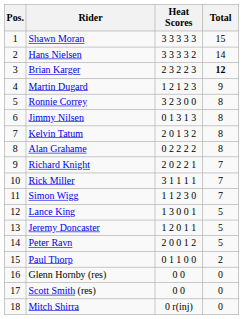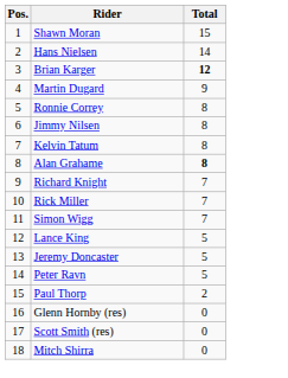 <table class=wikitable>
 <tr>
 <th width=25px>Pos.</th>
 <th width=200px>Rider</th>
-<th width=70px>Heat Scores</th>
 <th width=50px>Total</th>
 </tr>
 <tr align=center >
 <td>1</td>
 <td align=left> <a href='#'>Shawn Moran</a></td>
-<td>3	3	3	3	3</td>
 <td>15</td>
 </tr>
 <tr align=center>
 <td>2</td>
 <td align=left> <a href='#'>Hans Nielsen</a></td>
-<td>3	3	3	3	2</td>
 <td>14</td>
 </tr>
 <tr align=center>
 <td>3</td>
 <td align=left> <a href='#'>Brian Karger</a></td>
-<td>2	3	2	2	3</td>
 <td><strong>12</strong></td>
 </tr>
 <tr align=center>
 <td>4</td>
 <td align=left> <a href='#'>Martin Dugard</a></td>
-<td>1	2	1	2	3</td>
 <td>9</td>
 </tr>
 <tr align=center>
 <td>5</td>
 <td align=left> <a href='#'>Ronnie Correy</a></td>
-<td>3	2	3	0	0</td>
 <td>8</td>
 </tr>
 <tr align=center>
 <td>6</td>
 <td align=left> <a href='#'>Jimmy Nilsen</a></td>
-<td>0	1	3	1	3</td>
 <td>8</td>
 </tr>
 <tr align=center>
 <td>7</td>
 <td align=left> <a href='#'>Kelvin Tatum</a></td>
-<td>2	0	1	3	2</td>
 <td>8</td>
 </tr>
 <tr align=center>
 <td>8</td>
 <td align=left> <a href='#'>Alan Grahame</a></td>
-<td>0	2	2	2	2</td>
-<td>8</td>
+<td><strong>8</strong></td>
 </tr>
 <tr align=center>
 <td>9</td>
 <td align=left> <a href='#'>Richard Knight</a></td>
-<td>2	0	2	2	1</td>
 <td>7</td>
 </tr>
 <tr align=center>
 <td>10</td>
 <td align=left> <a href='#'>Rick Miller</a></td>
-<td>3	1	1	1	1</td>
 <td>7</td>
 </tr>
 <tr align=center>
 <td>11</td>
 <td align=left> <a href='#'>Simon Wigg</a></td>
-<td>1	1	2	3	0</td>
 <td>7</td>
 </tr>
 <tr align=center>
 <td>12</td>
 <td align=left> <a href='#'>Lance King</a></td>
-<td>1	3	0	0	1</td>
 <td>5</td>
 </tr>
 <tr align=center>
 <td>13</td>
 <td align=left> <a href='#'>Jeremy Doncaster</a></td>
-<td>1	2	0	1	1</td>
 <td>5</td>
 </tr>
 <tr align=center>
 <td>14</td>
 <td align=left> <a href='#'>Peter Ravn</a></td>
-<td>2	0	0	1	2</td>
 <td>5</td>
 </tr>
 <tr align=center>
 <td>15</td>
 <td align=left> <a href='#'>Paul Thorp</a></td>
-<td>0	1	1	0	0</td>
 <td>2</td>
 </tr>
 <tr align=center>
 <td>16</td>
 <td align=left> Glenn Hornby (res)</td>
-<td>0	0</td>
 <td>0</td>
 </tr>
 <tr align=center>
 <td>17</td>
 <td align=left> <a href='#'>Scott Smith</a> (res)</td>
-<td>0	0</td>
 <td>0</td>
 </tr>
 <tr align=center>
 <td>18</td>
 <td align=left> <a href='#'>Mitch Shirra</a></td>
-<td>0 r(inj)</td>
 <td>0</td>
 </tr>
 </table>
